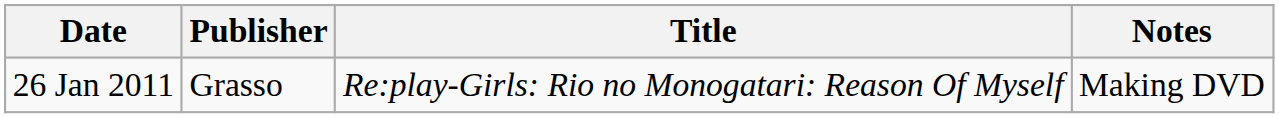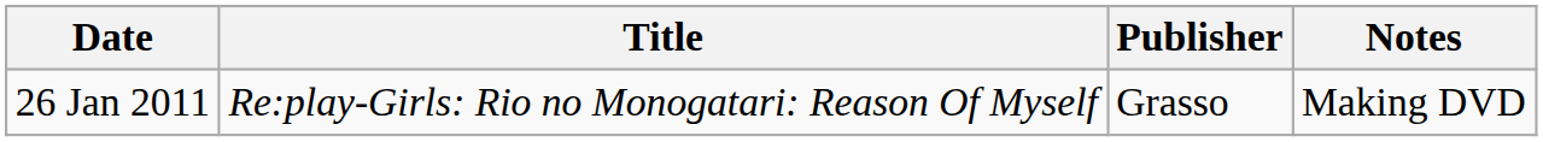 <table class="wikitable">
 <tr>
 <th>Date</th>
+<th>Title</th>
 <th>Publisher</th>
-<th>Title</th>
 <th>Notes</th>
 </tr>
 <tr>
 <td>26 Jan 2011</td>
+<td><em>Re:play-Girls: Rio no Monogatari: Reason Of Myself</em></td>
 <td>Grasso</td>
-<td><em>Re:play-Girls: Rio no Monogatari: Reason Of Myself</em></td>
 <td>Making DVD</td>
 </tr>
 </table>
